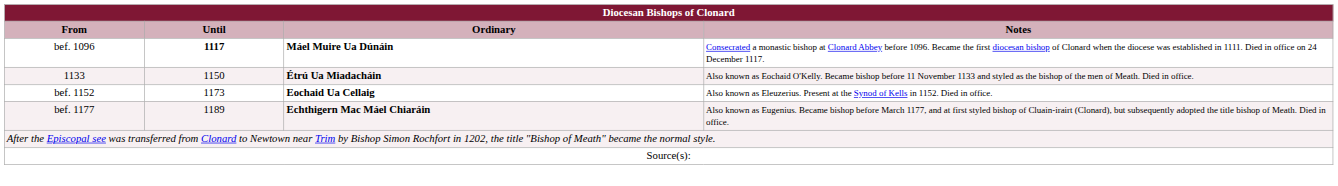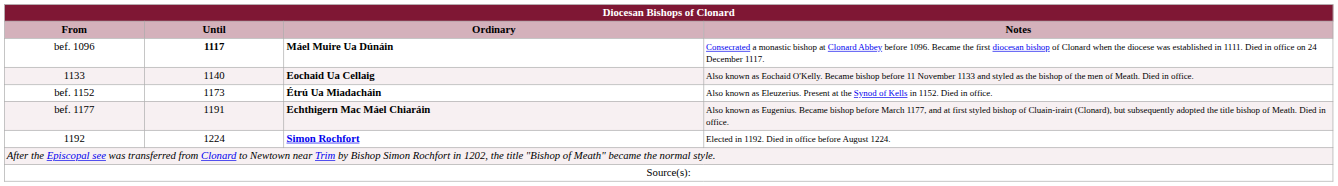 <table class="wikitable" style="width:100%;" border="1" cellpadding="2">
 <tr>
 <th colspan="4" style="background-color: #7F1734; color: white;">Diocesan Bishops of Clonard</th>
 </tr>
 <tr align=top>
 <th style="background-color: #D4B1BB; width: 10%;">From</th>
 <th style="background-color: #D4B1BB; width: 10%;">Until</th>
 <th style="background-color: #D4B1BB; width: 30%;">Ordinary</th>
 <th style="background-color: #D4B1BB; width: 45%;">Notes</th>
 </tr>
 <tr valign=top bgcolor="white">
 <td align=center>bef. 1096</td>
 <td align=center><strong>1117</strong></td>
 <td><strong>Máel Muire Ua Dúnáin</strong></td>
 <td><small><a href='#'>Consecrated</a> a monastic bishop at <a href='#'>Clonard Abbey</a> before 1096. Became the first <a href='#'>diocesan bishop</a> of Clonard when the diocese was established in 1111. Died in office on 24 December 1117.</small></td>
 </tr>
 <tr valign=top bgcolor="#F7F0F2">
 <td align=center>1133</td>
-<td align=center>1150</td>
-<td><strong>Étrú Ua Miadacháin</strong></td>
+<td align=center>1140</td>
+<td><strong>Eochaid Ua Cellaig</strong></td>
 <td><small>Also known as Eochaid O'Kelly. Became bishop before 11 November 1133 and styled as the bishop of the men of Meath. Died in office.</small></td>
 </tr>
 <tr valign=top bgcolor="white">
 <td align=center>bef. 1152</td>
 <td align=center>1173</td>
-<td><strong>Eochaid Ua Cellaig</strong></td>
+<td><strong>Étrú Ua Miadacháin</strong></td>
 <td><small>Also known as Eleuzerius. Present at the <a href='#'>Synod of Kells</a> in 1152. Died in office.</small></td>
 </tr>
 <tr valign=top bgcolor="#F7F0F2">
 <td align=center>bef. 1177</td>
-<td align=center>1189</td>
+<td align=center>1191</td>
 <td><strong>Echthigern Mac Máel Chiaráin</strong></td>
 <td><small>Also known as Eugenius. Became bishop before March 1177, and at first styled bishop of Cluain-irairt (Clonard), but subsequently adopted the title bishop of Meath. Died in office.</small></td>
+</tr>
+<tr valign=top bgcolor="white">
+<td align=center>1192</td>
+<td align=center>1224</td>
+<td><strong><a href='#'>Simon Rochfort</a></strong></td>
+<td><small>Elected in 1192. Died in office before August 1224.</small></td>
 </tr>
 <tr valign=top bgcolor="#F7F0F2">
 <td colspan=4><em>After the <a href='#'>Episcopal see</a> was transferred from <a href='#'>Clonard</a> to Newtown near <a href='#'>Trim</a> by Bishop Simon Rochfort in 1202, the title "Bishop of Meath" became the normal style.</em></td>
 </tr>
 <tr valign=top bgcolor="white">
 <td align=center colspan="4">Source(s):</td>
 </tr>
 </table>
